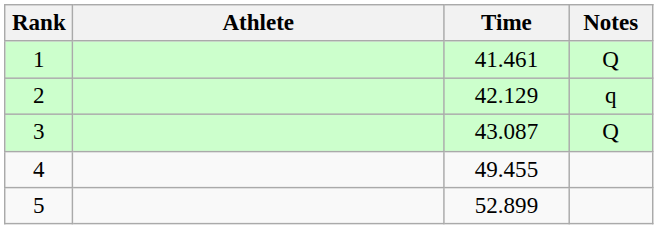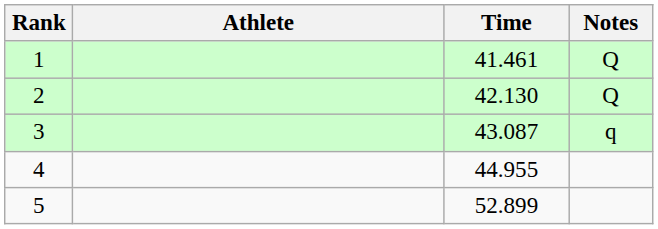 <table class=wikitable style="text-align:center">
 <tr>
 <th width=40>Rank</th>
 <th width=250>Athlete</th>
 <th width=80>Time</th>
 <th width=50>Notes</th>
 </tr>
 <tr bgcolor=ccffcc>
 <td>1</td>
 <td align=left></td>
 <td>41.461</td>
 <td>Q</td>
 </tr>
 <tr bgcolor=ccffcc>
 <td>2</td>
 <td align=left></td>
-<td>42.129</td>
-<td>q</td>
+<td>42.130</td>
+<td>Q</td>
 </tr>
 <tr bgcolor=ccffcc>
 <td>3</td>
 <td align=left></td>
 <td>43.087</td>
-<td>Q</td>
+<td>q</td>
 </tr>
 <tr>
 <td>4</td>
 <td align=left></td>
-<td>49.455</td>
+<td>44.955</td>
 <td></td>
 </tr>
 <tr>
 <td>5</td>
 <td align=left></td>
 <td>52.899</td>
 <td></td>
 </tr>
 </table>
